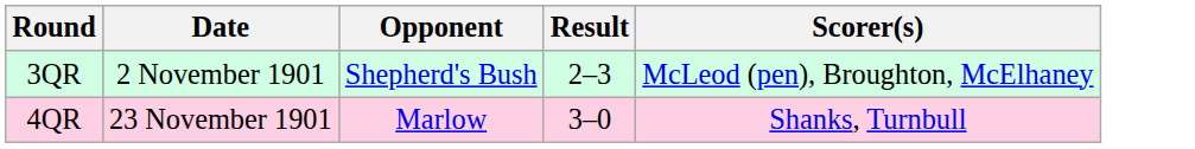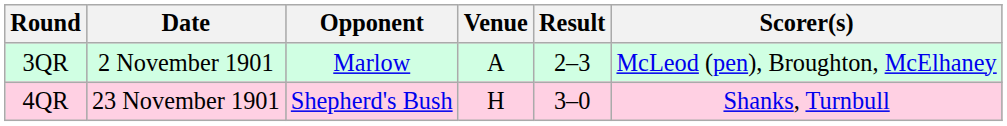 <table class="wikitable sortable" style="text-align:center;">
 <tr>
 <th>Round</th>
 <th>Date</th>
 <th>Opponent</th>
+<th>Venue</th>
 <th>Result</th>
 <th>Scorer(s)</th>
 </tr>
 <tr style="background:#d0ffe3;">
 <td>3QR</td>
 <td>2 November 1901</td>
-<td><a href='#'>Shepherd's Bush</a></td>
+<td><a href='#'>Marlow</a></td>
+<td>A</td>
 <td>2–3</td>
 <td><a href='#'>McLeod</a> (<a href='#'>pen</a>), Broughton, <a href='#'>McElhaney</a></td>
 </tr>
 <tr style="background:#ffd0e3;">
 <td>4QR</td>
 <td>23 November 1901</td>
-<td><a href='#'>Marlow</a></td>
+<td><a href='#'>Shepherd's Bush</a></td>
+<td>H</td>
 <td>3–0</td>
 <td><a href='#'>Shanks</a>, <a href='#'>Turnbull</a></td>
 </tr>
 </table>
